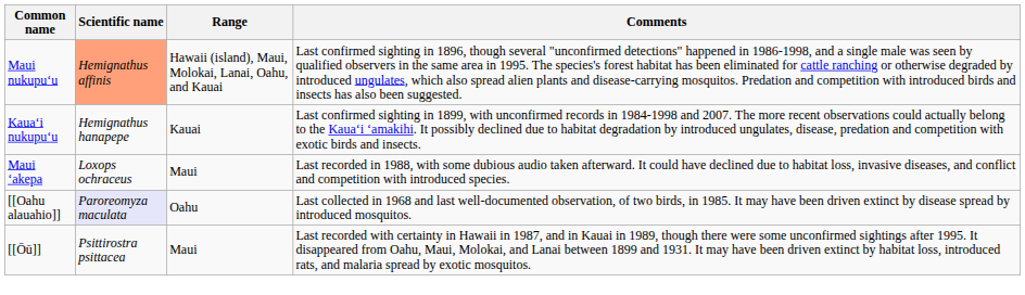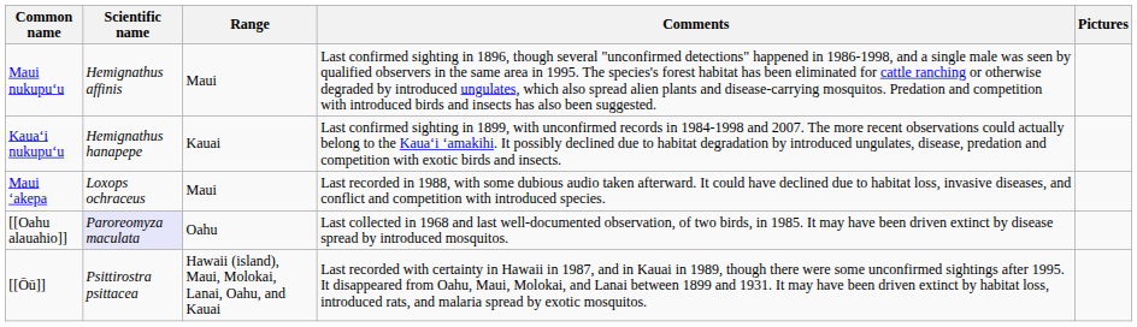 <table class="wikitable">
 <tr>
 <th>Common name</th>
 <th>Scientific name</th>
 <th>Range</th>
 <th class="unsortable">Comments</th>
+<th class="unsortable">Pictures</th>
 </tr>
 <tr>
 <td><a href='#'>Maui nukupuʻu</a></td>
-<td style="background: lightsalmon;"><em>Hemignathus affinis</em></td>
-<td>Hawaii (island), Maui, Molokai, Lanai, Oahu, and Kauai</td>
+<td><em>Hemignathus affinis</em></td>
+<td>Maui</td>
 <td>Last confirmed sighting in 1896, though several "unconfirmed detections" happened in 1986-1998, and a single male was seen by qualified observers in the same area in 1995. The species's forest habitat has been eliminated for <a href='#'>cattle ranching</a> or otherwise degraded by introduced <a href='#'>ungulates</a>, which also spread alien plants and disease-carrying mosquitos. Predation and competition with introduced birds and insects has also been suggested.</td>
+<td></td>
 </tr>
 <tr>
 <td><a href='#'>Kauaʻi nukupuʻu</a></td>
 <td><em>Hemignathus hanapepe</em></td>
 <td>Kauai</td>
 <td>Last confirmed sighting in 1899, with unconfirmed records in 1984-1998 and 2007. The more recent observations could actually belong to the <a href='#'>Kauaʻi ʻamakihi</a>. It possibly declined due to habitat degradation by introduced ungulates, disease, predation and competition with exotic birds and insects.</td>
+<td></td>
 </tr>
 <tr>
 <td><a href='#'>Maui ʻakepa</a></td>
 <td><em>Loxops ochraceus</em></td>
 <td>Maui</td>
 <td>Last recorded in 1988, with some dubious audio taken afterward. It could have declined due to habitat loss, invasive diseases, and conflict and competition with introduced species.</td>
+<td></td>
 </tr>
 <tr>
 <td>[[Oahu alauahio]]</td>
 <td style="background: lavender;"><em>Paroreomyza maculata</em></td>
 <td>Oahu</td>
 <td>Last collected in 1968 and last well-documented observation, of two birds, in 1985. It may have been driven extinct by disease spread by introduced mosquitos.</td>
+<td></td>
 </tr>
 <tr>
 <td>[[Ōū]]</td>
 <td><em>Psittirostra psittacea</em></td>
-<td>Maui</td>
+<td>Hawaii (island), Maui, Molokai, Lanai, Oahu, and Kauai</td>
 <td>Last recorded with certainty in Hawaii in 1987, and in Kauai in 1989, though there were some unconfirmed sightings after 1995. It disappeared from Oahu, Maui, Molokai, and Lanai between 1899 and 1931. It may have been driven extinct by habitat loss, introduced rats, and malaria spread by exotic mosquitos.</td>
+<td></td>
 </tr>
 </table>
